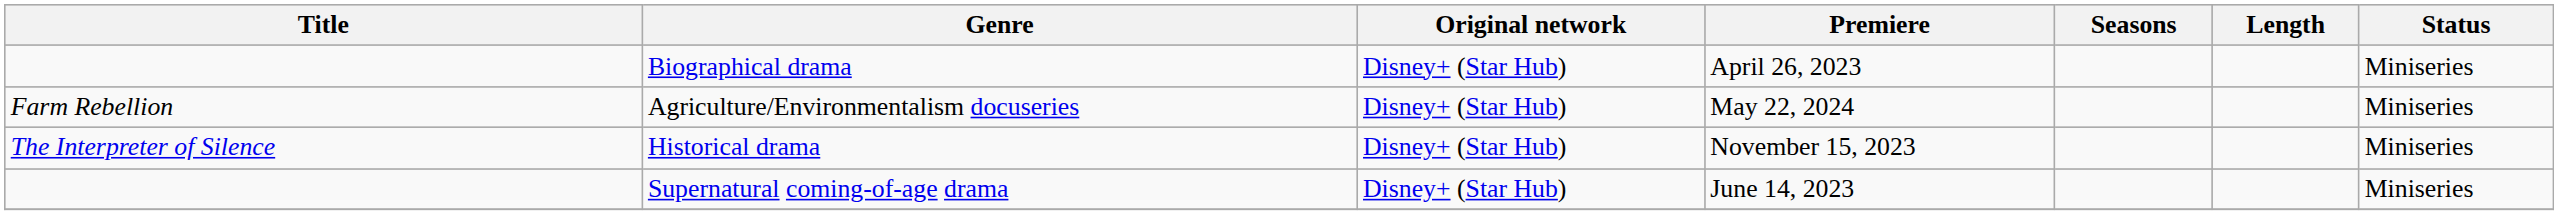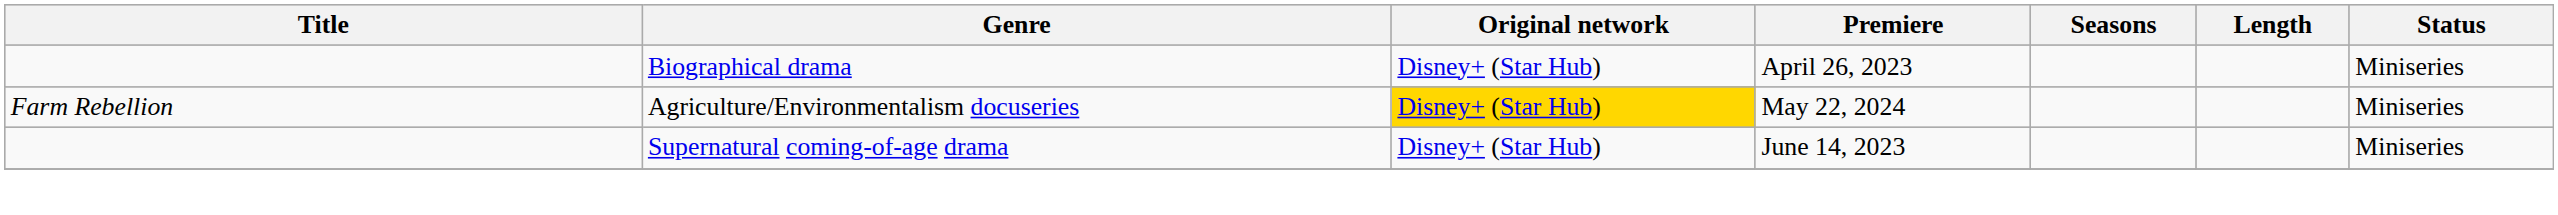 <table class="wikitable sortable" style="width:100%;">
 <tr>
 <th scope="col" style="width:25%;">Title</th>
 <th>Genre</th>
 <th>Original network</th>
 <th>Premiere</th>
 <th>Seasons</th>
 <th>Length</th>
 <th>Status</th>
 </tr>
 <tr>
 <td><em></em></td>
 <td><a href='#'>Biographical drama</a></td>
 <td><a href='#'>Disney+</a> (<a href='#'>Star Hub</a>)</td>
 <td>April 26, 2023</td>
 <td></td>
 <td></td>
 <td>Miniseries</td>
 </tr>
 <tr>
 <td><em>Farm Rebellion</em></td>
 <td>Agriculture/Environmentalism <a href='#'>docuseries</a></td>
-<td><a href='#'>Disney+</a> (<a href='#'>Star Hub</a>)</td>
+<td style="background: gold;"><a href='#'>Disney+</a> (<a href='#'>Star Hub</a>)</td>
 <td>May 22, 2024</td>
-<td></td>
-<td></td>
-<td>Miniseries</td>
-</tr>
-<tr>
-<td><em><a href='#'>The Interpreter of Silence</a></em></td>
-<td><a href='#'>Historical drama</a></td>
-<td><a href='#'>Disney+</a> (<a href='#'>Star Hub</a>)</td>
-<td>November 15, 2023</td>
 <td></td>
 <td></td>
 <td>Miniseries</td>
 </tr>
 <tr>
 <td><em></em></td>
 <td><a href='#'>Supernatural</a> <a href='#'>coming-of-age</a> <a href='#'>drama</a></td>
 <td><a href='#'>Disney+</a> (<a href='#'>Star Hub</a>)</td>
 <td>June 14, 2023</td>
 <td></td>
 <td></td>
 <td>Miniseries</td>
 </tr>
 <tr>
 </tr>
 </table>
